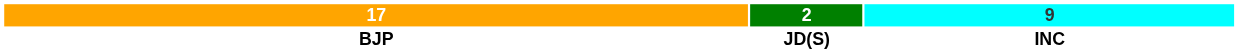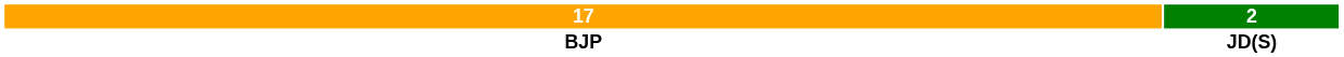 <table style="width:88%; text-align:center;">
 <tr style="color:white;">
 <td style="background:orange; width:60.71%;"><strong>17</strong></td>
 <td style="background:green; width:9.15%;"><strong>2</strong></td>
-<td style="background:aqua; color:#333; width:32.14%;"><strong>9</strong></td>
 </tr>
 <tr>
 <td><span><strong>BJP</strong></span></td>
 <td><span><strong>JD(S)</strong></span></td>
-<td><span><strong>INC</strong></span></td>
 </tr>
 </table>
